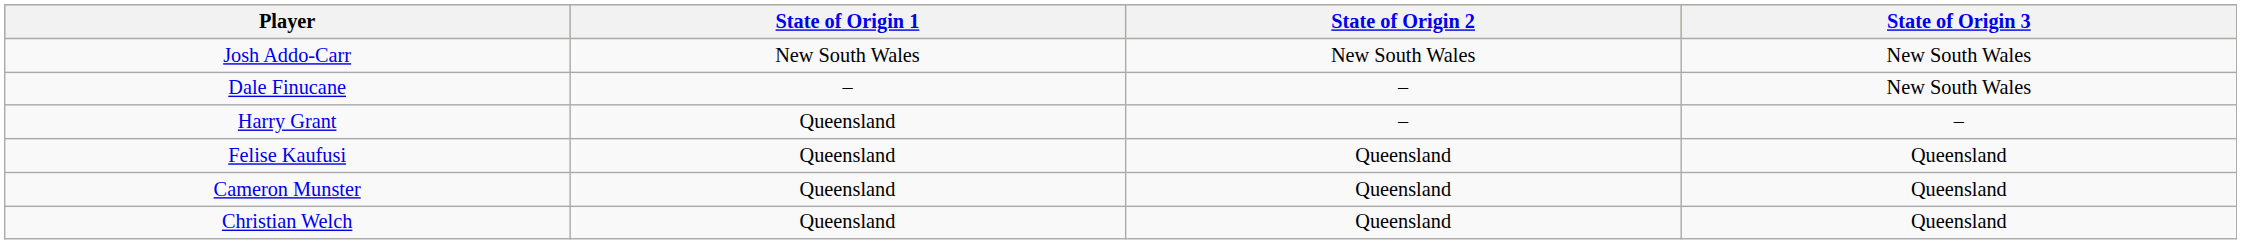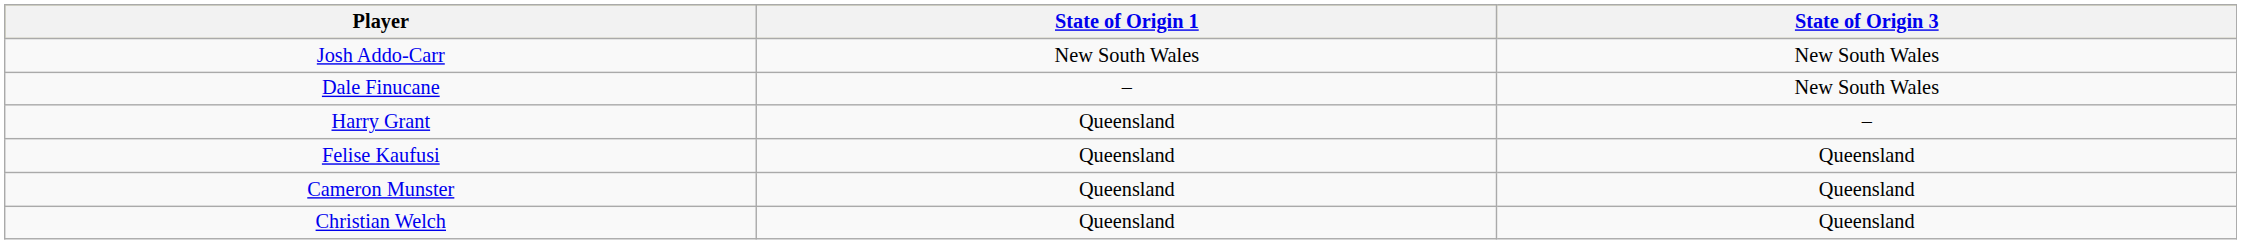 <table class="wikitable"  style="text-align: center; width:100%; font-size:90%;">
 <tr style="background:#bdb76b;">
 <th>Player</th>
 <th><a href='#'>State of Origin 1</a></th>
-<th><a href='#'>State of Origin 2</a></th>
 <th><a href='#'>State of Origin 3</a></th>
 </tr>
 <tr>
 <td><a href='#'>Josh Addo-Carr</a></td>
 <td>New South Wales</td>
 <td>New South Wales</td>
-<td>New South Wales</td>
 </tr>
 <tr>
 <td><a href='#'>Dale Finucane</a></td>
-<td>–</td>
 <td>–</td>
 <td>New South Wales</td>
 </tr>
 <tr>
 <td><a href='#'>Harry Grant</a></td>
 <td>Queensland</td>
 <td>–</td>
-<td>–</td>
 </tr>
 <tr>
 <td><a href='#'>Felise Kaufusi</a></td>
-<td>Queensland</td>
 <td>Queensland</td>
 <td>Queensland</td>
 </tr>
 <tr>
 <td><a href='#'>Cameron Munster</a></td>
 <td>Queensland</td>
 <td>Queensland</td>
-<td>Queensland</td>
 </tr>
 <tr>
 <td><a href='#'>Christian Welch</a></td>
 <td>Queensland</td>
 <td>Queensland</td>
-<td>Queensland</td>
 </tr>
 </table>
